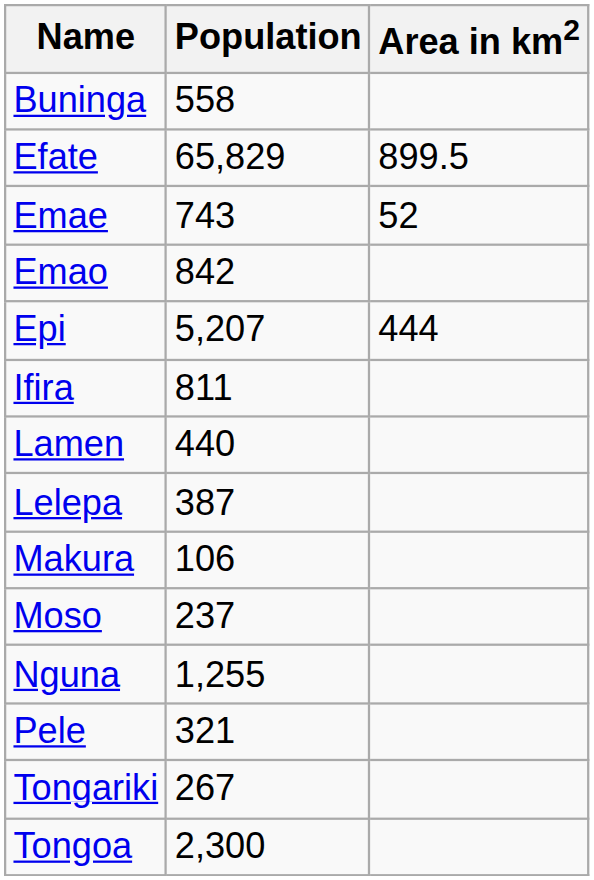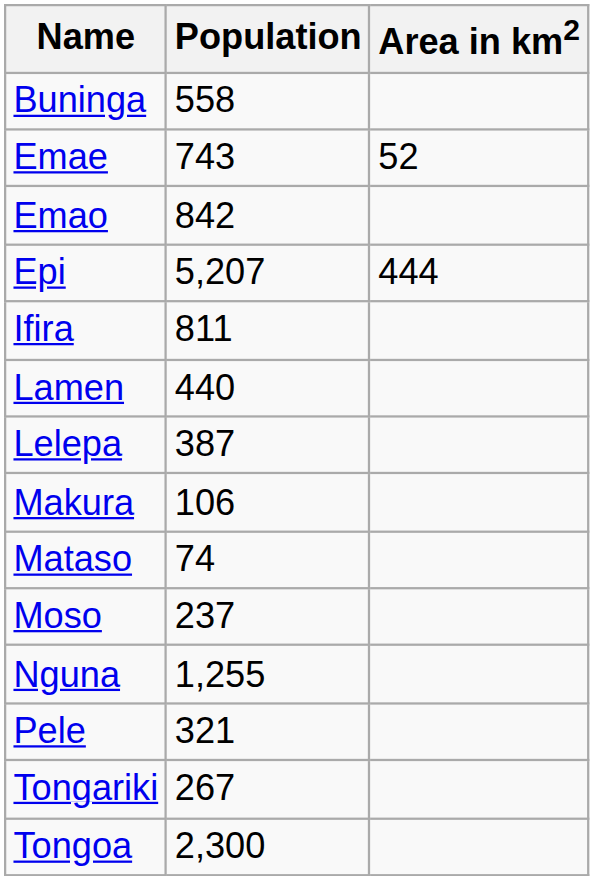 <table class="wikitable sortable">
 <tr>
 <th>Name</th>
 <th>Population</th>
 <th>Area in km<sup>2</sup></th>
 </tr>
 <tr>
 <td><a href='#'>Buninga</a></td>
 <td>558</td>
 <td></td>
-</tr>
-<tr>
-<td><a href='#'>Efate</a></td>
-<td>65,829</td>
-<td>899.5</td>
 </tr>
 <tr>
 <td><a href='#'>Emae</a></td>
 <td>743</td>
 <td>52</td>
 </tr>
 <tr>
 <td><a href='#'>Emao</a></td>
 <td>842</td>
 <td></td>
 </tr>
 <tr>
 <td><a href='#'>Epi</a></td>
 <td>5,207</td>
 <td>444</td>
 </tr>
 <tr>
 <td><a href='#'>Ifira</a></td>
 <td>811</td>
 <td></td>
 </tr>
 <tr>
 <td><a href='#'>Lamen</a></td>
 <td>440</td>
 <td></td>
 </tr>
 <tr>
 <td><a href='#'>Lelepa</a></td>
 <td>387</td>
 <td></td>
 </tr>
 <tr>
 <td><a href='#'>Makura</a></td>
 <td>106</td>
 <td></td>
 </tr>
 <tr>
+<td><a href='#'>Mataso</a></td>
+<td>74</td>
+<td></td>
+</tr>
+<tr>
 <td><a href='#'>Moso</a></td>
 <td>237</td>
 <td></td>
 </tr>
 <tr>
 <td><a href='#'>Nguna</a></td>
 <td>1,255</td>
 <td></td>
 </tr>
 <tr>
 <td><a href='#'>Pele</a></td>
 <td>321</td>
 <td></td>
 </tr>
 <tr>
 <td><a href='#'>Tongariki</a></td>
 <td>267</td>
 <td></td>
 </tr>
 <tr>
 <td><a href='#'>Tongoa</a></td>
 <td>2,300</td>
 <td></td>
 </tr>
 </table>
